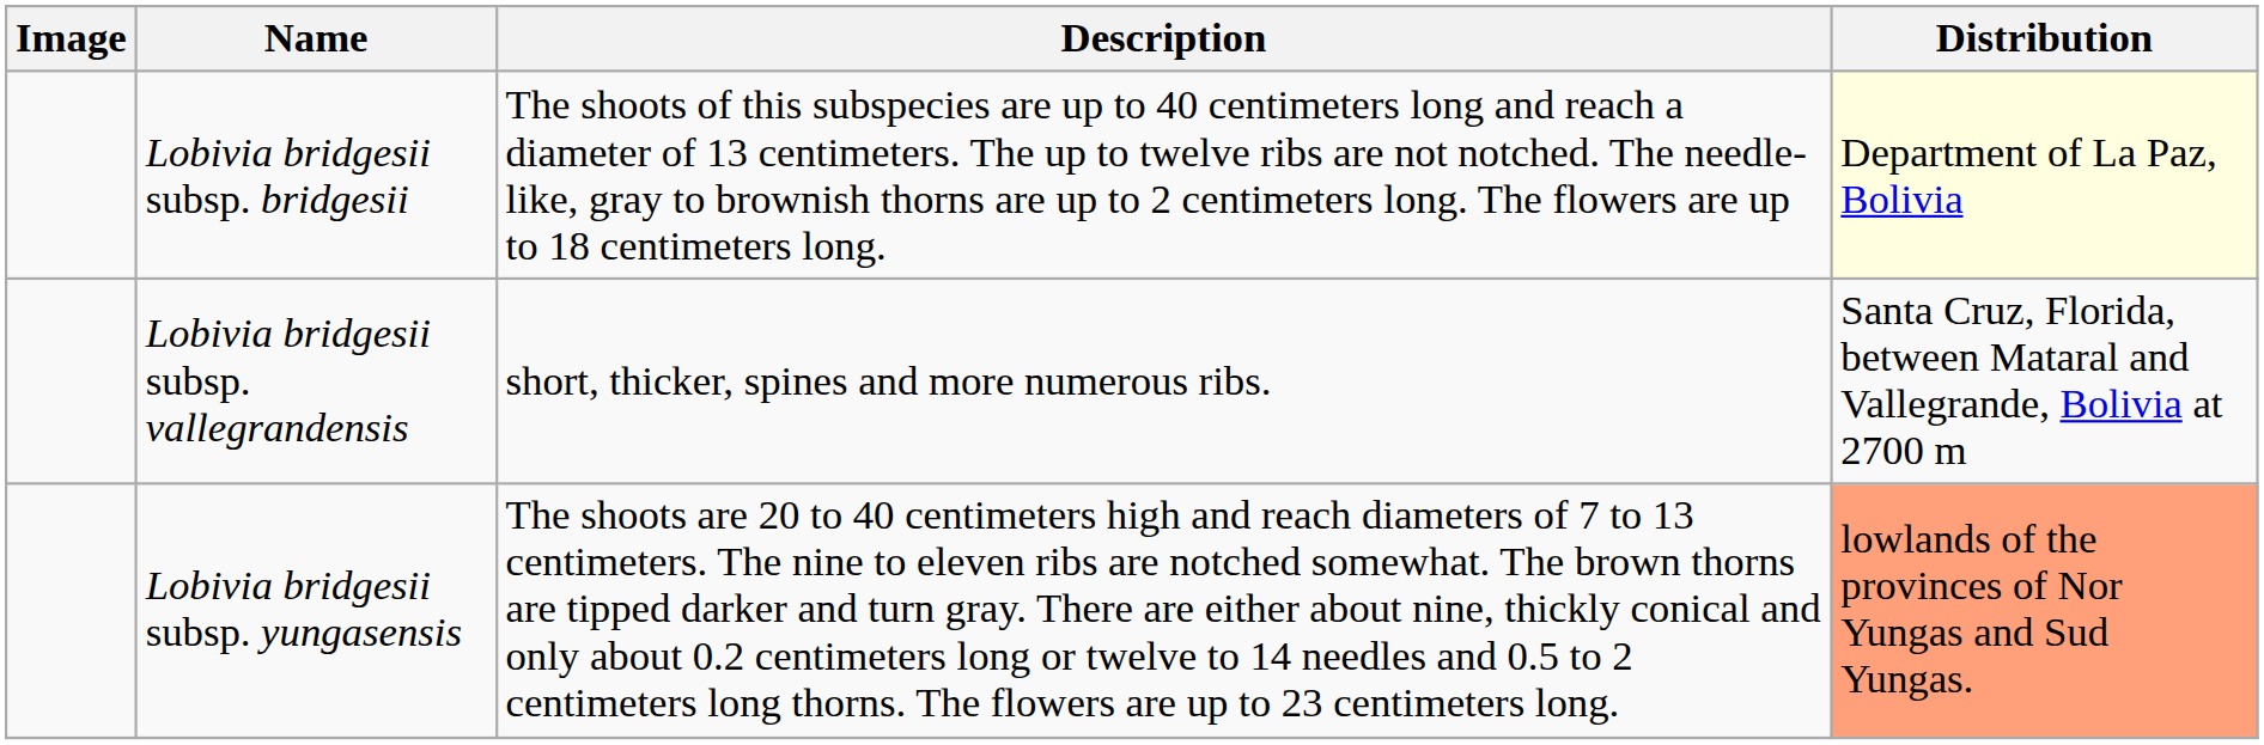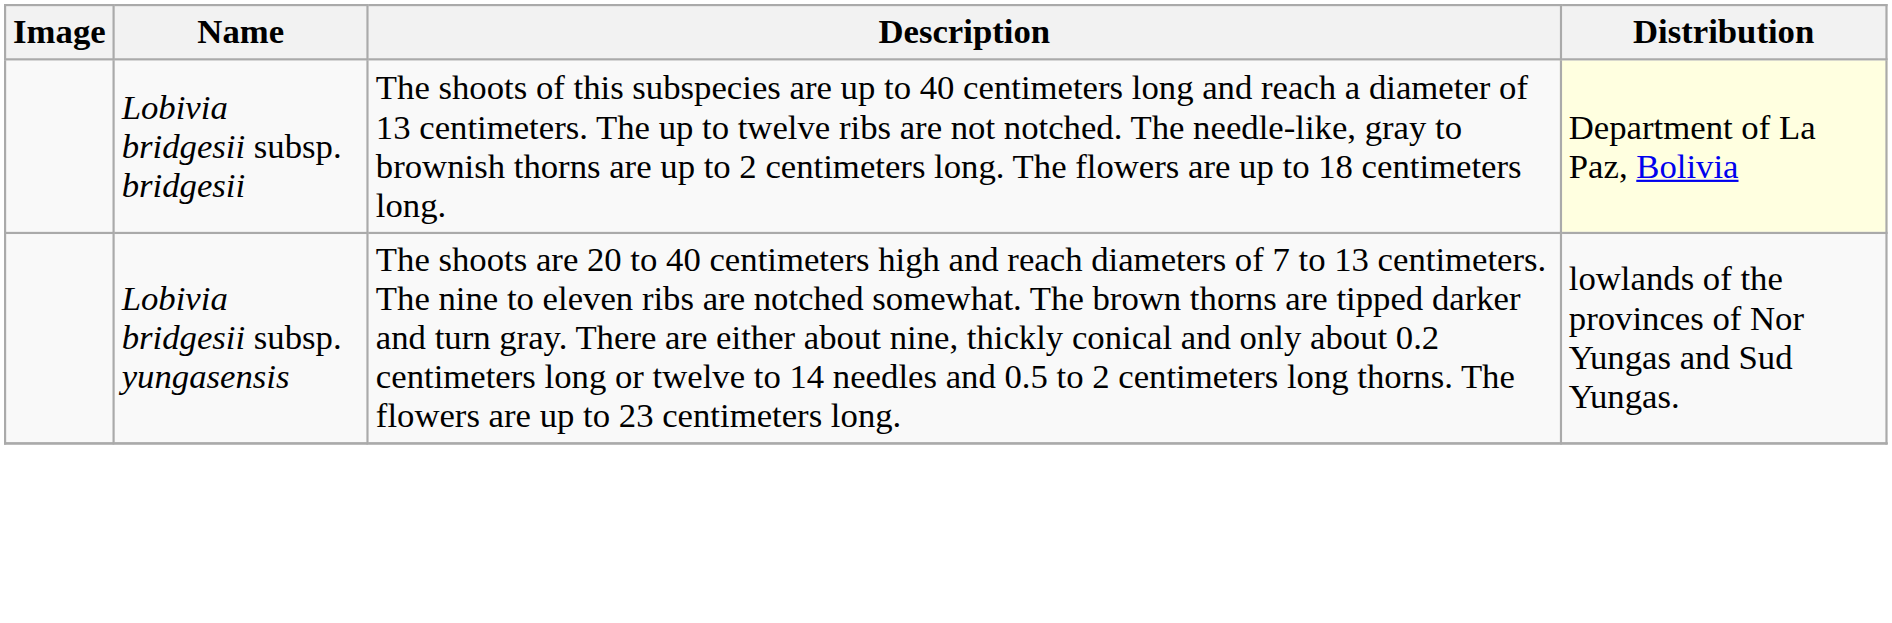 <table class="wikitable">
 <tr>
 <th>Image</th>
 <th>Name</th>
 <th>Description</th>
 <th>Distribution</th>
 </tr>
 <tr>
 <td></td>
 <td><em>Lobivia  bridgesii</em> subsp. <em>bridgesii</em></td>
 <td>The shoots of this subspecies are up to 40 centimeters long and reach a diameter of 13 centimeters. The up to twelve ribs are not notched. The needle-like, gray to brownish thorns are up to 2 centimeters long. The flowers are up to 18 centimeters long.</td>
 <td style="background: lightyellow;">Department of La Paz, <a href='#'>Bolivia</a></td>
 </tr>
 <tr>
 <td></td>
-<td><em>Lobivia bridgesii</em> subsp. <em>vallegrandensis</em> </td>
-<td>short, thicker, spines and more numerous ribs.</td>
-<td>Santa Cruz, Florida, between Mataral and Vallegrande, <a href='#'>Bolivia</a> at 2700 m</td>
-</tr>
-<tr>
-<td></td>
 <td><em>Lobivia  bridgesii</em> subsp. <em>yungasensis</em> </td>
 <td>The shoots are 20 to 40 centimeters high and reach diameters of 7 to 13 centimeters. The nine to eleven ribs are notched somewhat. The brown thorns are tipped darker and turn gray. There are either about nine, thickly conical and only about 0.2 centimeters long or twelve to 14 needles and 0.5 to 2 centimeters long thorns. The flowers are up to 23 centimeters long.</td>
-<td style="background: lightsalmon;">lowlands of the provinces of Nor Yungas and Sud Yungas.</td>
+<td>lowlands of the provinces of Nor Yungas and Sud Yungas.</td>
 </tr>
 <tr>
 </tr>
 </table>
